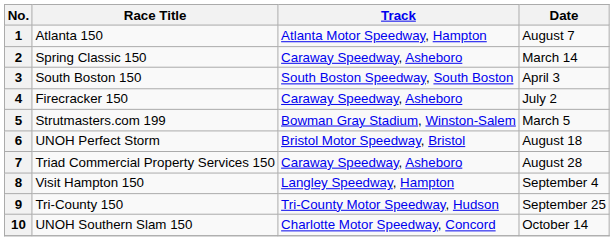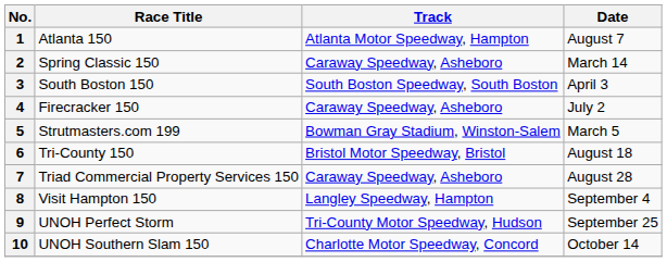 <table class="wikitable" style="font-size:85%;">
 <tr>
 <th>No.</th>
 <th>Race Title</th>
 <th><a href='#'>Track</a></th>
 <th>Date</th>
 </tr>
 <tr>
 <th>1</th>
 <td>Atlanta 150</td>
 <td><a href='#'>Atlanta Motor Speedway</a>, <a href='#'>Hampton</a></td>
 <td>August 7</td>
 </tr>
 <tr>
 <th>2</th>
 <td>Spring Classic 150</td>
 <td><a href='#'>Caraway Speedway</a>, <a href='#'>Asheboro</a></td>
 <td>March 14</td>
 </tr>
 <tr>
 <th>3</th>
 <td>South Boston 150</td>
 <td><a href='#'>South Boston Speedway</a>, <a href='#'>South Boston</a></td>
 <td>April 3</td>
 </tr>
 <tr>
 <th>4</th>
 <td>Firecracker 150</td>
 <td><a href='#'>Caraway Speedway</a>, <a href='#'>Asheboro</a></td>
 <td>July 2</td>
 </tr>
 <tr>
 <th>5</th>
 <td>Strutmasters.com 199</td>
 <td><a href='#'>Bowman Gray Stadium</a>, <a href='#'>Winston-Salem</a></td>
 <td>March 5</td>
 </tr>
 <tr>
 <th>6</th>
-<td>UNOH Perfect Storm</td>
+<td>Tri-County 150</td>
 <td><a href='#'>Bristol Motor Speedway</a>, <a href='#'>Bristol</a></td>
 <td>August 18</td>
 </tr>
 <tr>
 <th>7</th>
 <td>Triad Commercial Property Services 150</td>
 <td><a href='#'>Caraway Speedway</a>, <a href='#'>Asheboro</a></td>
 <td>August 28</td>
 </tr>
 <tr>
 <th>8</th>
 <td>Visit Hampton 150</td>
 <td><a href='#'>Langley Speedway</a>, <a href='#'>Hampton</a></td>
 <td>September 4</td>
 </tr>
 <tr>
 <th>9</th>
-<td>Tri-County 150</td>
+<td>UNOH Perfect Storm</td>
 <td><a href='#'>Tri-County Motor Speedway</a>, <a href='#'>Hudson</a></td>
 <td>September 25</td>
 </tr>
 <tr>
 <th>10</th>
 <td>UNOH Southern Slam 150</td>
 <td><a href='#'>Charlotte Motor Speedway</a>, <a href='#'>Concord</a></td>
 <td>October 14</td>
 </tr>
 <tr>
 </tr>
 </table>
